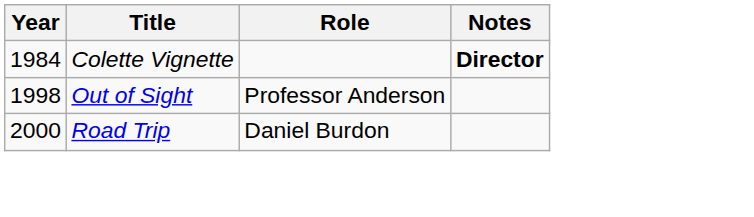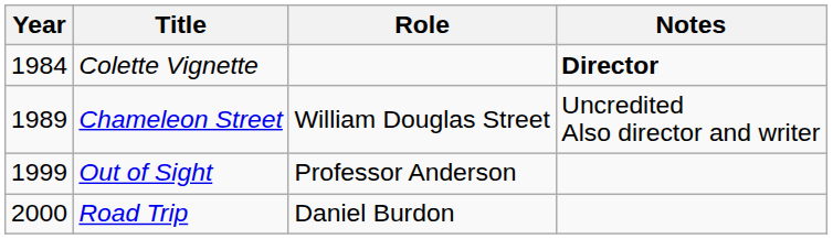 <table class="wikitable">
 <tr>
 <th>Year</th>
 <th>Title</th>
 <th>Role</th>
 <th>Notes</th>
 </tr>
 <tr>
 <td>1984</td>
 <td><em>Colette Vignette</em></td>
 <td></td>
 <td><strong>Director</strong></td>
 </tr>
 <tr>
-<td>1998</td>
+<td>1989</td>
+<td><em><a href='#'>Chameleon Street</a></em></td>
+<td>William Douglas Street</td>
+<td>Uncredited<br>Also director and writer</td>
+</tr>
+<tr>
+<td>1999</td>
 <td><em><a href='#'>Out of Sight</a></em></td>
 <td>Professor Anderson</td>
 <td></td>
 </tr>
 <tr>
 <td>2000</td>
 <td><em><a href='#'>Road Trip</a></em></td>
 <td>Daniel Burdon</td>
 <td></td>
 </tr>
 </table>
